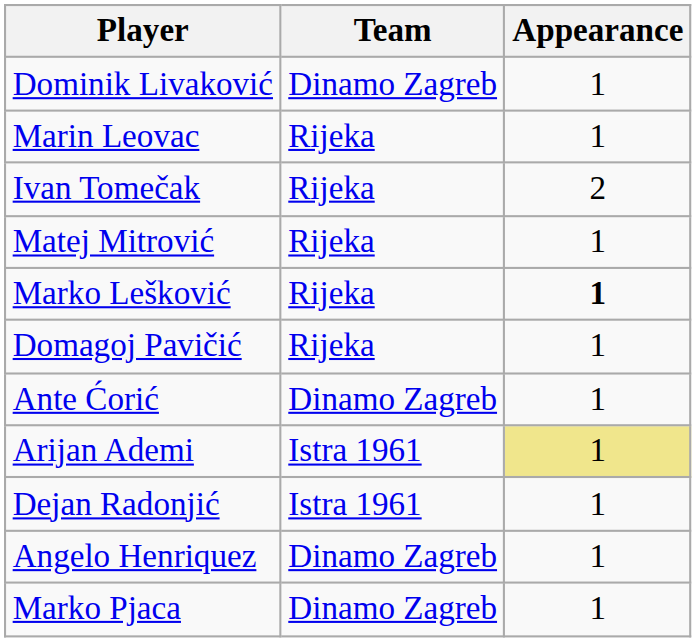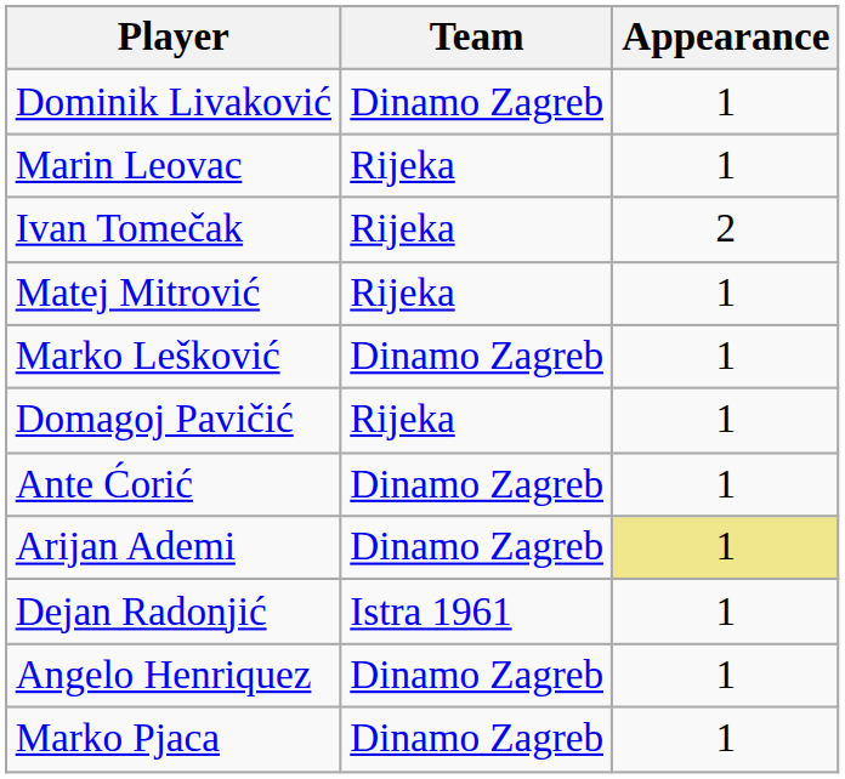 <table class="wikitable">
 <tr>
 <th>Player</th>
 <th>Team</th>
 <th>Appearance</th>
 </tr>
 <tr>
 <td> <a href='#'>Dominik Livaković</a></td>
 <td><a href='#'>Dinamo Zagreb</a></td>
 <td style="text-align:center;">1</td>
 </tr>
 <tr>
 <td> <a href='#'>Marin Leovac</a></td>
 <td><a href='#'>Rijeka</a></td>
 <td style="text-align:center;">1</td>
 </tr>
 <tr>
 <td> <a href='#'>Ivan Tomečak</a></td>
 <td><a href='#'>Rijeka</a></td>
 <td style="text-align:center;">2</td>
 </tr>
 <tr>
 <td> <a href='#'>Matej Mitrović</a></td>
 <td><a href='#'>Rijeka</a></td>
 <td style="text-align:center;">1</td>
 </tr>
 <tr>
 <td> <a href='#'>Marko Lešković</a></td>
-<td><a href='#'>Rijeka</a></td>
-<td style="text-align:center;"><strong>1</strong></td>
+<td><a href='#'>Dinamo Zagreb</a></td>
+<td style="text-align:center;">1</td>
 </tr>
 <tr>
 <td> <a href='#'>Domagoj Pavičić</a></td>
 <td><a href='#'>Rijeka</a></td>
 <td style="text-align:center;">1</td>
 </tr>
 <tr>
 <td> <a href='#'>Ante Ćorić</a></td>
 <td><a href='#'>Dinamo Zagreb</a></td>
 <td style="text-align:center;">1</td>
 </tr>
 <tr>
 <td> <a href='#'>Arijan Ademi</a></td>
-<td><a href='#'>Istra 1961</a></td>
+<td><a href='#'>Dinamo Zagreb</a></td>
 <td style="background: khaki; text-align:center;">1</td>
 </tr>
 <tr>
 <td> <a href='#'>Dejan Radonjić</a></td>
 <td><a href='#'>Istra 1961</a></td>
 <td style="text-align:center;">1</td>
 </tr>
 <tr>
 <td> <a href='#'>Angelo Henriquez</a></td>
 <td><a href='#'>Dinamo Zagreb</a></td>
 <td style="text-align:center;">1</td>
 </tr>
 <tr>
 <td> <a href='#'>Marko Pjaca</a></td>
 <td><a href='#'>Dinamo Zagreb</a></td>
 <td style="text-align:center;">1</td>
 </tr>
 </table>
